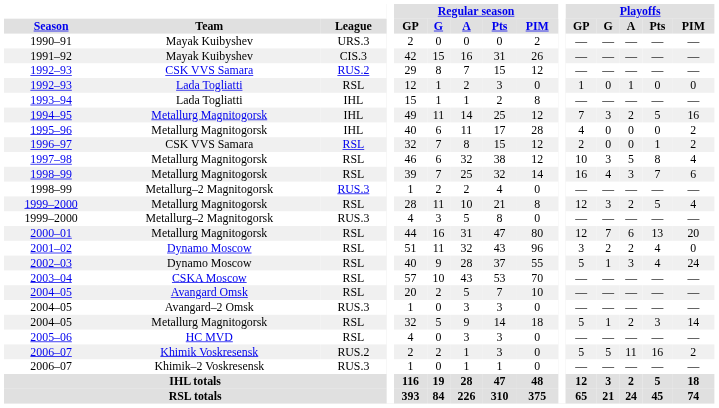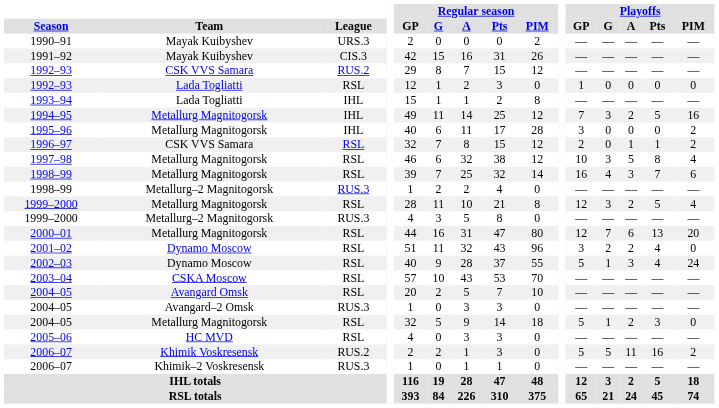 <table border="0" cellpadding="1" cellspacing="0" style="text-align:center; width:60em">
 <tr bgcolor="#e0e0e0">
 <th colspan="3" bgcolor="#ffffff"> </th>
 <th rowspan="99" bgcolor="#ffffff"> </th>
 <th colspan="5"><a href='#'>Regular season</a></th>
 <th rowspan="99" bgcolor="#ffffff"> </th>
 <th colspan="5"><a href='#'>Playoffs</a></th>
 </tr>
 <tr bgcolor="#e0e0e0">
 <th><a href='#'>Season</a></th>
 <th>Team</th>
 <th>League</th>
 <th>GP</th>
 <th><a href='#'>G</a></th>
 <th><a href='#'>A</a></th>
 <th><a href='#'>Pts</a></th>
 <th><a href='#'>PIM</a></th>
 <th>GP</th>
 <th>G</th>
 <th>A</th>
 <th>Pts</th>
 <th>PIM</th>
 </tr>
 <tr>
 <td>1990–91</td>
 <td>Mayak Kuibyshev</td>
 <td>URS.3</td>
 <td>2</td>
 <td>0</td>
 <td>0</td>
 <td>0</td>
 <td>2</td>
 <td>—</td>
 <td>—</td>
 <td>—</td>
 <td>—</td>
 <td>—</td>
 </tr>
 <tr bgcolor="#f0f0f0">
 <td>1991–92</td>
 <td>Mayak Kuibyshev</td>
 <td>CIS.3</td>
 <td>42</td>
 <td>15</td>
 <td>16</td>
 <td>31</td>
 <td>26</td>
 <td>—</td>
 <td>—</td>
 <td>—</td>
 <td>—</td>
 <td>—</td>
 </tr>
 <tr>
 <td><a href='#'>1992–93</a></td>
 <td><a href='#'>CSK VVS Samara</a></td>
 <td><a href='#'>RUS.2</a></td>
 <td>29</td>
 <td>8</td>
 <td>7</td>
 <td>15</td>
 <td>12</td>
 <td>—</td>
 <td>—</td>
 <td>—</td>
 <td>—</td>
 <td>—</td>
 </tr>
 <tr bgcolor="#f0f0f0">
 <td><a href='#'>1992–93</a></td>
 <td><a href='#'>Lada Togliatti</a></td>
 <td>RSL</td>
 <td>12</td>
 <td>1</td>
 <td>2</td>
 <td>3</td>
 <td>0</td>
 <td>1</td>
 <td>0</td>
-<td>1</td>
+<td>0</td>
 <td>0</td>
 <td>0</td>
 </tr>
 <tr>
 <td><a href='#'>1993–94</a></td>
 <td>Lada Togliatti</td>
 <td>IHL</td>
 <td>15</td>
 <td>1</td>
 <td>1</td>
 <td>2</td>
 <td>8</td>
 <td>—</td>
 <td>—</td>
 <td>—</td>
 <td>—</td>
 <td>—</td>
 </tr>
 <tr bgcolor="#f0f0f0">
 <td><a href='#'>1994–95</a></td>
 <td><a href='#'>Metallurg Magnitogorsk</a></td>
 <td>IHL</td>
 <td>49</td>
 <td>11</td>
 <td>14</td>
 <td>25</td>
 <td>12</td>
 <td>7</td>
 <td>3</td>
 <td>2</td>
 <td>5</td>
 <td>16</td>
 </tr>
 <tr>
 <td><a href='#'>1995–96</a></td>
 <td>Metallurg Magnitogorsk</td>
 <td>IHL</td>
 <td>40</td>
 <td>6</td>
 <td>11</td>
 <td>17</td>
 <td>28</td>
-<td>4</td>
+<td>3</td>
 <td>0</td>
 <td>0</td>
 <td>0</td>
 <td>2</td>
 </tr>
 <tr bgcolor="#f0f0f0">
 <td><a href='#'>1996–97</a></td>
 <td>CSK VVS Samara</td>
 <td><a href='#'>RSL</a></td>
 <td>32</td>
 <td>7</td>
 <td>8</td>
 <td>15</td>
 <td>12</td>
 <td>2</td>
 <td>0</td>
-<td>0</td>
+<td>1</td>
 <td>1</td>
 <td>2</td>
 </tr>
 <tr>
 <td><a href='#'>1997–98</a></td>
 <td>Metallurg Magnitogorsk</td>
 <td>RSL</td>
 <td>46</td>
 <td>6</td>
 <td>32</td>
 <td>38</td>
 <td>12</td>
 <td>10</td>
 <td>3</td>
 <td>5</td>
 <td>8</td>
 <td>4</td>
 </tr>
 <tr bgcolor="#f0f0f0">
 <td><a href='#'>1998–99</a></td>
 <td>Metallurg Magnitogorsk</td>
 <td>RSL</td>
 <td>39</td>
 <td>7</td>
 <td>25</td>
 <td>32</td>
 <td>14</td>
 <td>16</td>
 <td>4</td>
 <td>3</td>
 <td>7</td>
 <td>6</td>
 </tr>
 <tr>
 <td>1998–99</td>
 <td>Metallurg–2 Magnitogorsk</td>
 <td><a href='#'>RUS.3</a></td>
 <td>1</td>
 <td>2</td>
 <td>2</td>
 <td>4</td>
 <td>0</td>
 <td>—</td>
 <td>—</td>
 <td>—</td>
 <td>—</td>
 <td>—</td>
 </tr>
 <tr bgcolor="#f0f0f0">
 <td><a href='#'>1999–2000</a></td>
 <td>Metallurg Magnitogorsk</td>
 <td>RSL</td>
 <td>28</td>
 <td>11</td>
 <td>10</td>
 <td>21</td>
 <td>8</td>
 <td>12</td>
 <td>3</td>
 <td>2</td>
 <td>5</td>
 <td>4</td>
 </tr>
 <tr>
 <td>1999–2000</td>
 <td>Metallurg–2 Magnitogorsk</td>
 <td>RUS.3</td>
 <td>4</td>
 <td>3</td>
 <td>5</td>
 <td>8</td>
 <td>0</td>
 <td>—</td>
 <td>—</td>
 <td>—</td>
 <td>—</td>
 <td>—</td>
 </tr>
 <tr bgcolor="#f0f0f0">
 <td><a href='#'>2000–01</a></td>
 <td>Metallurg Magnitogorsk</td>
 <td>RSL</td>
 <td>44</td>
 <td>16</td>
 <td>31</td>
 <td>47</td>
 <td>80</td>
 <td>12</td>
 <td>7</td>
 <td>6</td>
 <td>13</td>
 <td>20</td>
 </tr>
 <tr>
 <td><a href='#'>2001–02</a></td>
 <td><a href='#'>Dynamo Moscow</a></td>
 <td>RSL</td>
 <td>51</td>
 <td>11</td>
 <td>32</td>
 <td>43</td>
 <td>96</td>
 <td>3</td>
 <td>2</td>
 <td>2</td>
 <td>4</td>
 <td>0</td>
 </tr>
 <tr bgcolor="#f0f0f0">
 <td><a href='#'>2002–03</a></td>
 <td>Dynamo Moscow</td>
 <td>RSL</td>
 <td>40</td>
 <td>9</td>
 <td>28</td>
 <td>37</td>
 <td>55</td>
 <td>5</td>
 <td>1</td>
 <td>3</td>
 <td>4</td>
 <td>24</td>
 </tr>
 <tr>
 <td><a href='#'>2003–04</a></td>
 <td><a href='#'>CSKA Moscow</a></td>
 <td>RSL</td>
 <td>57</td>
 <td>10</td>
 <td>43</td>
 <td>53</td>
 <td>70</td>
 <td>—</td>
 <td>—</td>
 <td>—</td>
 <td>—</td>
 <td>—</td>
 </tr>
 <tr bgcolor="#f0f0f0">
 <td><a href='#'>2004–05</a></td>
 <td><a href='#'>Avangard Omsk</a></td>
 <td>RSL</td>
 <td>20</td>
 <td>2</td>
 <td>5</td>
 <td>7</td>
 <td>10</td>
 <td>—</td>
 <td>—</td>
 <td>—</td>
 <td>—</td>
 <td>—</td>
 </tr>
 <tr>
 <td>2004–05</td>
 <td>Avangard–2 Omsk</td>
 <td>RUS.3</td>
 <td>1</td>
 <td>0</td>
 <td>3</td>
 <td>3</td>
 <td>0</td>
 <td>—</td>
 <td>—</td>
 <td>—</td>
 <td>—</td>
 <td>—</td>
 </tr>
 <tr bgcolor="#f0f0f0">
 <td>2004–05</td>
 <td>Metallurg Magnitogorsk</td>
 <td>RSL</td>
 <td>32</td>
 <td>5</td>
 <td>9</td>
 <td>14</td>
 <td>18</td>
 <td>5</td>
 <td>1</td>
 <td>2</td>
 <td>3</td>
-<td>14</td>
+<td>0</td>
 </tr>
 <tr>
 <td><a href='#'>2005–06</a></td>
 <td><a href='#'>HC MVD</a></td>
 <td>RSL</td>
 <td>4</td>
 <td>0</td>
 <td>3</td>
 <td>3</td>
 <td>0</td>
 <td>—</td>
 <td>—</td>
 <td>—</td>
 <td>—</td>
 <td>—</td>
 </tr>
 <tr bgcolor="#f0f0f0">
 <td><a href='#'>2006–07</a></td>
 <td><a href='#'>Khimik Voskresensk</a></td>
 <td>RUS.2</td>
 <td>2</td>
 <td>2</td>
 <td>1</td>
 <td>3</td>
 <td>0</td>
 <td>5</td>
 <td>5</td>
 <td>11</td>
 <td>16</td>
 <td>2</td>
 </tr>
 <tr>
 <td>2006–07</td>
 <td>Khimik–2 Voskresensk</td>
 <td>RUS.3</td>
 <td>1</td>
 <td>0</td>
 <td>1</td>
 <td>1</td>
 <td>0</td>
 <td>—</td>
 <td>—</td>
 <td>—</td>
 <td>—</td>
 <td>—</td>
 </tr>
 <tr bgcolor="#e0e0e0">
 <th colspan="3">IHL totals</th>
 <th>116</th>
 <th>19</th>
 <th>28</th>
 <th>47</th>
 <th>48</th>
 <th>12</th>
 <th>3</th>
 <th>2</th>
 <th>5</th>
 <th>18</th>
 </tr>
 <tr bgcolor="#e0e0e0">
 <th colspan="3">RSL totals</th>
 <th>393</th>
 <th>84</th>
 <th>226</th>
 <th>310</th>
 <th>375</th>
 <th>65</th>
 <th>21</th>
 <th>24</th>
 <th>45</th>
 <th>74</th>
 </tr>
 </table>
